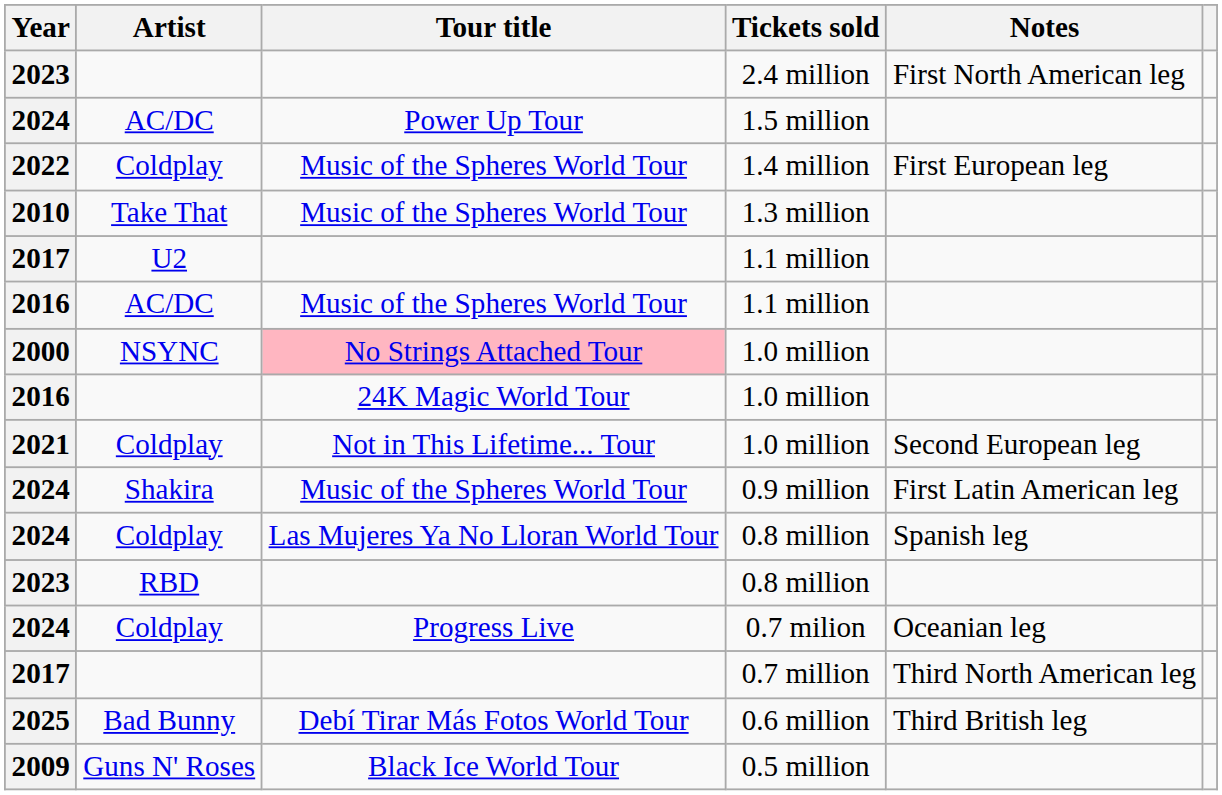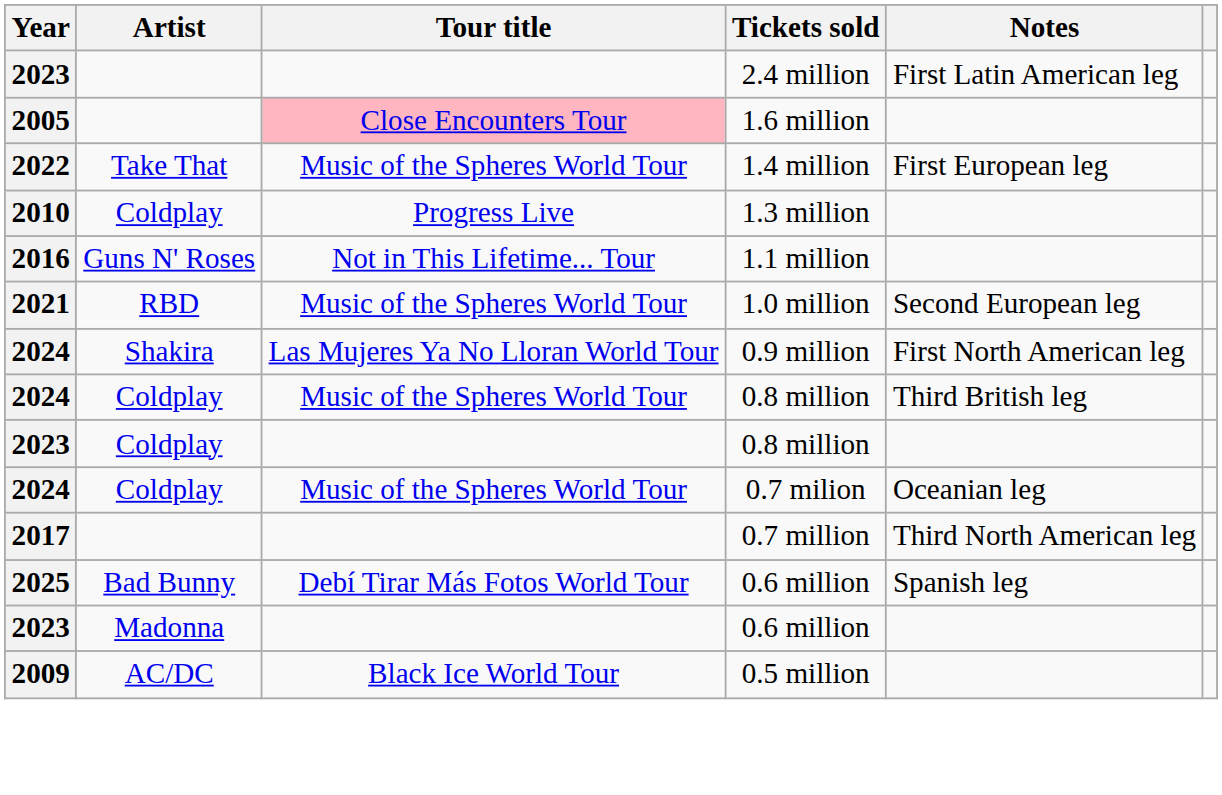 <table class="wikitable sortable plainrowheaders" style="text-align:center;">
 <tr>
 <th scope="col">Year</th>
 <th scope="col">Artist</th>
 <th scope="col">Tour title</th>
 <th scope="col">Tickets sold</th>
 <th scope="col" class="unsortable">Notes</th>
 <th scope="col" class="unsortable"></th>
 </tr>
 <tr>
 <th scope="row" style="text-align:center;">2023</th>
 <td></td>
 <td></td>
 <td>2.4 million</td>
-<td style="text-align: left;">First North American leg</td>
+<td style="text-align: left;">First Latin American leg</td>
 <td></td>
 </tr>
 <tr>
-<th scope="row" style="text-align:center;">2024</th>
-<td><a href='#'>AC/DC</a></td>
-<td align=center><a href='#'>Power Up Tour</a></td>
-<td>1.5 million</td>
+<th scope="row" style="text-align:center;">2005</th>
+<td></td>
+<td style="text-align:center; background-color:#FFB6C1;"><a href='#'>Close Encounters Tour</a> </td>
+<td>1.6 million</td>
 <td></td>
 <td></td>
 </tr>
 <tr>
 <th scope="row" style="text-align:center;">2022</th>
-<td><a href='#'>Coldplay</a></td>
+<td><a href='#'>Take That</a></td>
 <td><a href='#'>Music of the Spheres World Tour</a></td>
 <td>1.4 million</td>
 <td style="text-align: left;">First European leg</td>
 <td></td>
 </tr>
 <tr>
 <th scope="row" style="text-align:center;">2010</th>
-<td><a href='#'>Take That</a></td>
-<td><a href='#'>Music of the Spheres World Tour</a></td>
+<td><a href='#'>Coldplay</a></td>
+<td><a href='#'>Progress Live</a></td>
 <td>1.3 million</td>
 <td></td>
 <td></td>
 </tr>
 <tr>
-<th scope="row" style="text-align:center;">2017</th>
-<td><a href='#'>U2</a></td>
-<td></td>
+<th scope="row" style="text-align:center;">2016</th>
+<td><a href='#'>Guns N' Roses</a></td>
+<td><a href='#'>Not in This Lifetime... Tour</a></td>
 <td>1.1 million</td>
 <td></td>
 <td></td>
 </tr>
 <tr>
-<th scope="row" style="text-align:center;">2016</th>
-<td><a href='#'>AC/DC</a></td>
+<th scope="row" style="text-align:center;">2021</th>
+<td><a href='#'>RBD</a></td>
 <td><a href='#'>Music of the Spheres World Tour</a></td>
-<td>1.1 million</td>
-<td></td>
-<td></td>
-</tr>
-<tr>
-<th scope="row" style="text-align:center;">2000</th>
-<td><a href='#'>NSYNC</a></td>
-<td style="text-align:center; background-color:#FFB6C1;"><a href='#'>No Strings Attached Tour</a> </td>
-<td>1.0 million</td>
-<td></td>
-<td></td>
-</tr>
-<tr>
-<th scope="row" style="text-align:center;">2016</th>
-<td></td>
-<td><a href='#'>24K Magic World Tour</a></td>
-<td>1.0 million</td>
-<td></td>
-<td></td>
-</tr>
-<tr>
-<th scope="row" style="text-align:center;">2021</th>
-<td><a href='#'>Coldplay</a></td>
-<td><a href='#'>Not in This Lifetime... Tour</a></td>
 <td>1.0 million</td>
 <td style="text-align: left;">Second European leg</td>
 <td></td>
 </tr>
 <tr>
 <th scope="row" style="text-align:center;">2024</th>
 <td><a href='#'>Shakira</a></td>
-<td><a href='#'>Music of the Spheres World Tour</a></td>
+<td><a href='#'>Las Mujeres Ya No Lloran World Tour</a></td>
 <td>0.9 million</td>
-<td style="text-align: left;">First Latin American leg</td>
+<td style="text-align: left;">First North American leg</td>
 <td></td>
 </tr>
 <tr>
 <th scope="row" style="text-align:center;">2024</th>
 <td><a href='#'>Coldplay</a></td>
-<td><a href='#'>Las Mujeres Ya No Lloran World Tour</a></td>
+<td><a href='#'>Music of the Spheres World Tour</a></td>
 <td>0.8 million</td>
-<td style="text-align: left;">Spanish leg</td>
+<td style="text-align: left;">Third British leg</td>
 <td></td>
 </tr>
 <tr>
 <th scope="row" style="text-align:center;">2023</th>
-<td><a href='#'>RBD</a></td>
+<td><a href='#'>Coldplay</a></td>
 <td></td>
 <td>0.8 million</td>
 <td style="text-align: left;"></td>
 <td></td>
 </tr>
 <tr>
 <th scope="row" style="text-align:center;">2024</th>
 <td><a href='#'>Coldplay</a></td>
-<td><a href='#'>Progress Live</a></td>
+<td><a href='#'>Music of the Spheres World Tour</a></td>
 <td>0.7 milion</td>
 <td style="text-align: left;">Oceanian leg</td>
 <td></td>
 </tr>
 <tr>
 <th scope="row" style="text-align:center;">2017</th>
 <td></td>
 <td></td>
 <td>0.7 million</td>
 <td style="text-align: left;">Third North American leg</td>
 <td></td>
 </tr>
 <tr>
 <th scope="row" style="text-align:center;">2025</th>
 <td><a href='#'>Bad Bunny</a></td>
 <td><a href='#'>Debí Tirar Más Fotos World Tour</a></td>
 <td>0.6 million</td>
-<td style="text-align: left;">Third British leg</td>
+<td style="text-align: left;">Spanish leg</td>
+<td></td>
+</tr>
+<tr>
+<th scope="row" style="text-align:center;">2023</th>
+<td><a href='#'>Madonna</a></td>
+<td></td>
+<td>0.6 million</td>
+<td></td>
 <td></td>
 </tr>
 <tr>
 <th scope="row" style="text-align:center;">2009</th>
-<td><a href='#'>Guns N' Roses</a></td>
+<td><a href='#'>AC/DC</a></td>
 <td><a href='#'>Black Ice World Tour</a></td>
 <td>0.5 million</td>
 <td></td>
 <td></td>
 </tr>
 </table>
